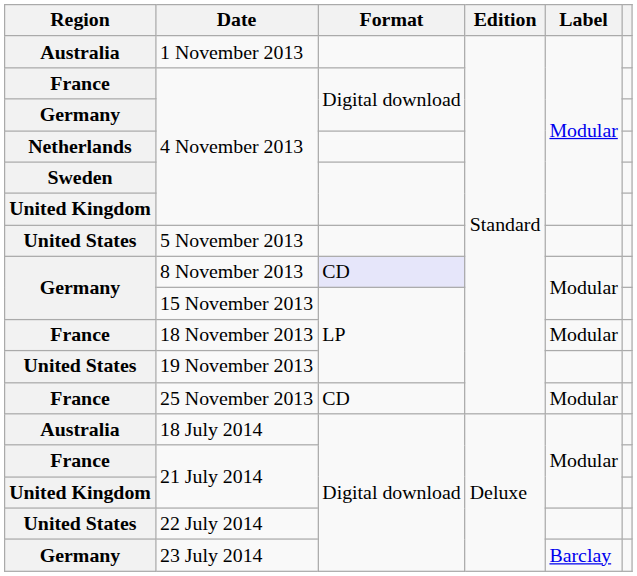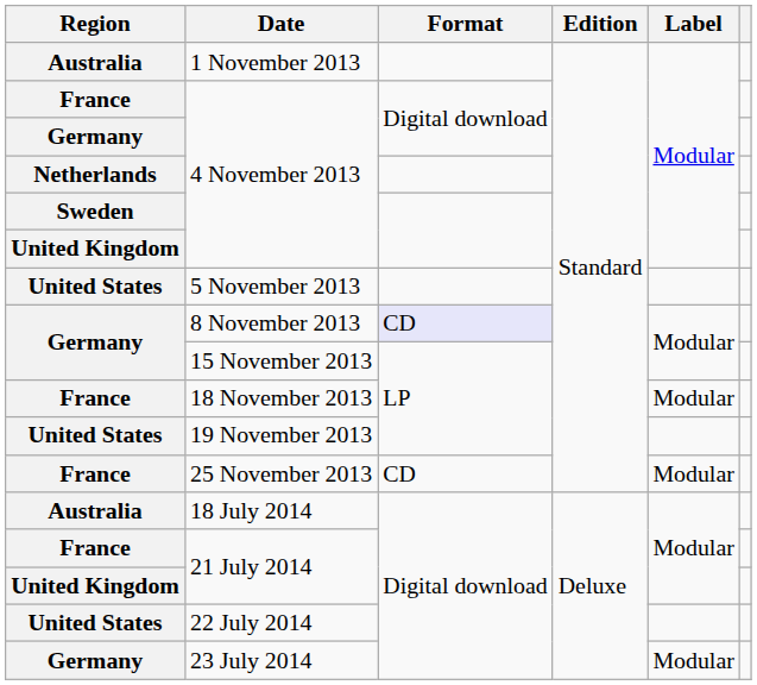 <table class="wikitable plainrowheaders">
 <tr>
 <th scope="col">Region</th>
 <th scope="col">Date</th>
 <th scope="col">Format</th>
 <th scope="col">Edition</th>
 <th scope="col">Label</th>
 <th scope="col"></th>
 </tr>
 <tr>
 <th scope="row">Australia</th>
 <td>1 November 2013</td>
 <td></td>
 <td rowspan="12">Standard</td>
 <td rowspan="6"><a href='#'>Modular</a></td>
 <td align="center"></td>
 </tr>
 <tr>
 <th scope="row">France</th>
 <td rowspan="5">4 November 2013</td>
 <td rowspan="2">Digital download</td>
 <td align="center"></td>
 </tr>
 <tr>
 <th scope="row">Germany</th>
 <td align="center"></td>
 </tr>
 <tr>
 <th scope="row">Netherlands</th>
 <td></td>
 <td align="center"></td>
 </tr>
 <tr>
 <th scope="row">Sweden</th>
 <td rowspan="2"></td>
 <td align="center"></td>
 </tr>
 <tr>
 <th scope="row">United Kingdom</th>
 <td align="center"></td>
 </tr>
 <tr>
 <th scope="row">United States</th>
 <td>5 November 2013</td>
 <td></td>
 <td></td>
 <td align="center"></td>
 </tr>
 <tr>
 <th scope="row" rowspan="2">Germany</th>
 <td>8 November 2013</td>
 <td style="background: lavender;">CD</td>
 <td rowspan="2">Modular</td>
 <td align="center"></td>
 </tr>
 <tr>
 <td>15 November 2013</td>
 <td rowspan="3">LP</td>
 <td align="center"></td>
 </tr>
 <tr>
 <th scope="row">France</th>
 <td>18 November 2013</td>
 <td>Modular</td>
 <td align="center"></td>
 </tr>
 <tr>
 <th scope="row">United States</th>
 <td>19 November 2013</td>
 <td></td>
 <td align="center"></td>
 </tr>
 <tr>
 <th scope="row">France</th>
 <td>25 November 2013</td>
 <td>CD</td>
 <td>Modular</td>
 <td align="center"></td>
 </tr>
 <tr>
 <th scope="row">Australia</th>
 <td>18 July 2014</td>
 <td rowspan="5">Digital download</td>
 <td rowspan="5">Deluxe</td>
 <td rowspan="3">Modular</td>
 <td align="center"></td>
 </tr>
 <tr>
 <th scope="row">France</th>
 <td rowspan="2">21 July 2014</td>
 <td align="center"></td>
 </tr>
 <tr>
 <th scope="row">United Kingdom</th>
 <td align="center"></td>
 </tr>
 <tr>
 <th scope="row">United States</th>
 <td>22 July 2014</td>
 <td></td>
 <td align="center"></td>
 </tr>
 <tr>
 <th scope="row">Germany</th>
 <td>23 July 2014</td>
-<td><a href='#'>Barclay</a></td>
+<td>Modular</td>
 <td align="center"></td>
 </tr>
 </table>
